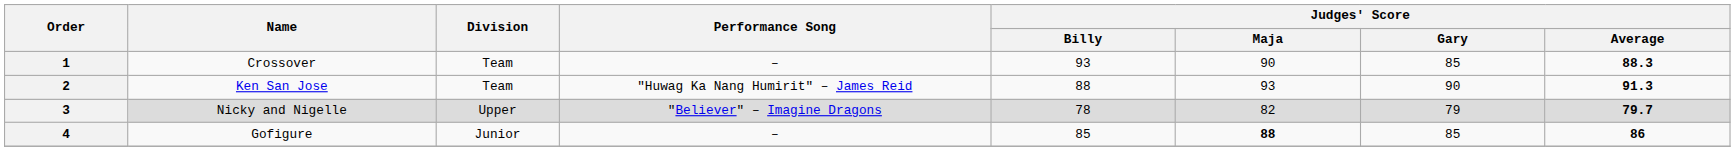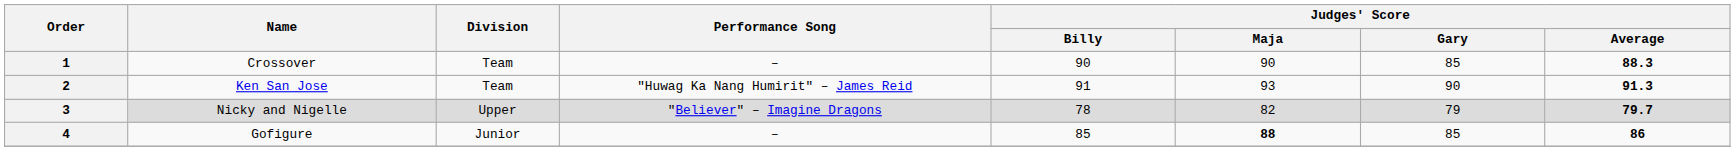 <table class="wikitable" style="text-align:center; width:100%; font-size:90%; line-height:16px">
 <tr>
 <th scope="col" rowspan="2" style="width:04%;">Order</th>
 <th scope="col" rowspan="2" style="width:10%;">Name</th>
 <th scope="col" rowspan="2" style="width:04%;">Division</th>
 <th scope="col" rowspan="2" style="width:14%;">Performance Song</th>
 <th scope="col" colspan="4" style="width:24%;">Judges' Score</th>
 </tr>
 <tr>
 <th style="width:06%;">Billy</th>
 <th style="width:06%;">Maja</th>
 <th style="width:06%;">Gary</th>
 <th style="width:06%;">Average</th>
 </tr>
 <tr>
 <th>1</th>
 <td>Crossover</td>
 <td>Team</td>
 <td>–</td>
-<td>93</td>
+<td>90</td>
 <td>90</td>
 <td>85</td>
 <td><strong>88.3</strong></td>
 </tr>
 <tr>
 <th>2</th>
 <td><a href='#'>Ken San Jose</a></td>
 <td>Team</td>
 <td>"Huwag Ka Nang Humirit" – <a href='#'>James Reid</a></td>
-<td>88</td>
+<td>91</td>
 <td>93</td>
 <td>90</td>
 <td><strong>91.3</strong></td>
 </tr>
 <tr style="background:#DCDCDC;">
 <th>3</th>
 <td>Nicky and Nigelle</td>
 <td>Upper</td>
 <td>"<a href='#'>Believer</a>" – <a href='#'>Imagine Dragons</a></td>
 <td>78</td>
 <td>82</td>
 <td>79</td>
 <td><strong>79.7</strong></td>
 </tr>
 <tr>
 <th>4</th>
 <td>Gofigure</td>
 <td>Junior</td>
 <td>–</td>
 <td>85</td>
 <td><strong>88</strong></td>
 <td>85</td>
 <td><strong>86</strong></td>
 </tr>
 <tr>
 </tr>
 </table>
